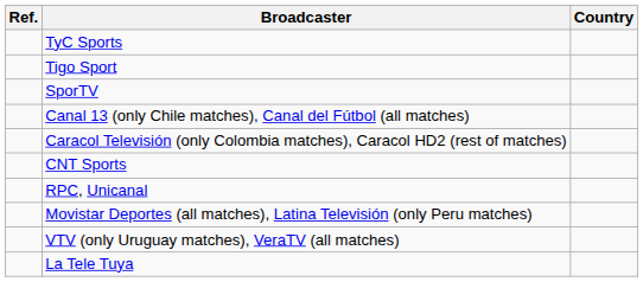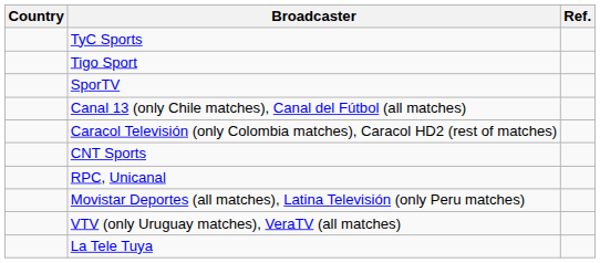 <table class="wikitable">
 <tr>
+<th>Country</th>
+<th>Broadcaster</th>
 <th>Ref.</th>
-<th>Broadcaster</th>
-<th>Country</th>
 </tr>
 <tr>
 <td></td>
 <td><a href='#'>TyC Sports</a></td>
 <td></td>
 </tr>
 <tr>
 <td></td>
 <td><a href='#'>Tigo Sport</a></td>
 <td></td>
 </tr>
 <tr>
 <td></td>
 <td><a href='#'>SporTV</a></td>
 <td></td>
 </tr>
 <tr>
 <td></td>
 <td><a href='#'>Canal 13</a> (only Chile matches), <a href='#'>Canal del Fútbol</a> (all matches)</td>
 <td></td>
 </tr>
 <tr>
 <td></td>
 <td><a href='#'>Caracol Televisión</a> (only Colombia matches), Caracol HD2 (rest of matches)</td>
 <td></td>
 </tr>
 <tr>
 <td></td>
 <td><a href='#'>CNT Sports</a></td>
 <td></td>
 </tr>
 <tr>
 <td></td>
 <td><a href='#'>RPC</a>, <a href='#'>Unicanal</a></td>
 <td></td>
 </tr>
 <tr>
 <td></td>
 <td><a href='#'>Movistar Deportes</a> (all matches), <a href='#'>Latina Televisión</a> (only Peru matches)</td>
 <td></td>
 </tr>
 <tr>
 <td></td>
 <td><a href='#'>VTV</a> (only Uruguay matches), <a href='#'>VeraTV</a> (all matches)</td>
 <td></td>
 </tr>
 <tr>
 <td></td>
 <td><a href='#'>La Tele Tuya</a></td>
 <td></td>
 </tr>
 </table>
